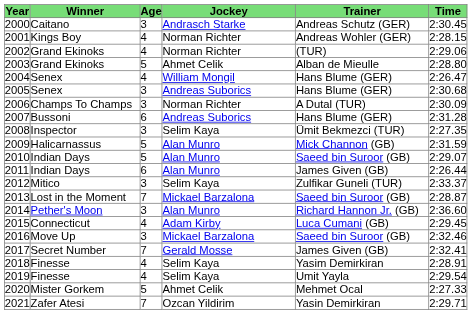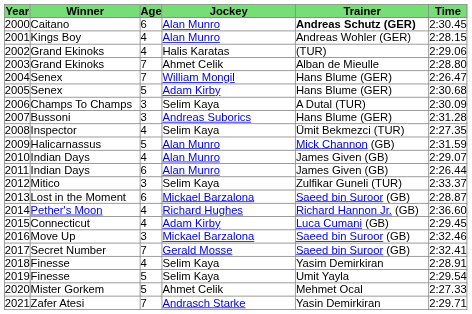 <table class = "sortable" | border="1" cellpadding="0" style="border-collapse: collapse; font-size:90%">
 <tr bgcolor="#77dd77" align="center">
 <th>Year</th>
 <th style="width:140px;">Winner</th>
 <th>Age</th>
 <th style="width:170px;">Jockey</th>
 <th style="width:170px;">Trainer</th>
 <th>Time</th>
 </tr>
 <tr>
 <td>2000</td>
 <td>Caitano</td>
-<td>3</td>
-<td><a href='#'>Andrasch Starke</a></td>
-<td>Andreas Schutz (GER)</td>
+<td>6</td>
+<td><a href='#'>Alan Munro</a></td>
+<td><strong>Andreas Schutz (GER)</strong></td>
 <td>2:30.45</td>
 </tr>
 <tr>
 <td>2001</td>
 <td>Kings Boy</td>
 <td>4</td>
-<td>Norman Richter</td>
+<td><a href='#'>Alan Munro</a></td>
 <td>Andreas Wohler (GER)</td>
 <td>2:28.15</td>
 </tr>
 <tr>
 <td>2002</td>
 <td>Grand Ekinoks</td>
 <td>4</td>
-<td>Norman Richter</td>
+<td>Halis Karatas</td>
 <td>(TUR)</td>
 <td>2:29.06</td>
 </tr>
 <tr>
 <td>2003</td>
 <td>Grand Ekinoks</td>
-<td>5</td>
+<td>7</td>
 <td>Ahmet Celik</td>
 <td>Alban de Mieulle</td>
 <td>2:28.80</td>
 </tr>
 <tr>
 <td>2004</td>
 <td>Senex</td>
-<td>4</td>
+<td>7</td>
 <td><a href='#'>William Mongil</a></td>
 <td>Hans Blume (GER)</td>
 <td>2:26.47</td>
 </tr>
 <tr>
 <td>2005</td>
 <td>Senex</td>
-<td>3</td>
-<td><a href='#'>Andreas Suborics</a></td>
+<td>5</td>
+<td><a href='#'>Adam Kirby</a></td>
 <td>Hans Blume (GER)</td>
 <td>2:30.68</td>
 </tr>
 <tr>
 <td>2006</td>
 <td>Champs To Champs</td>
 <td>3</td>
-<td>Norman Richter</td>
+<td>Selim Kaya</td>
 <td>A Dutal (TUR)</td>
 <td>2:30.09</td>
 </tr>
 <tr>
 <td>2007</td>
 <td>Bussoni</td>
-<td>6</td>
+<td>3</td>
 <td><a href='#'>Andreas Suborics</a></td>
 <td>Hans Blume (GER)</td>
 <td>2:31.28</td>
 </tr>
 <tr>
 <td>2008</td>
 <td>Inspector</td>
-<td>3</td>
+<td>4</td>
 <td>Selim Kaya</td>
 <td>Ümit Bekmezci (TUR)</td>
 <td>2:27.35</td>
 </tr>
 <tr>
 <td>2009</td>
 <td>Halicarnassus</td>
 <td>5</td>
 <td><a href='#'>Alan Munro</a></td>
 <td><a href='#'>Mick Channon</a> (GB)</td>
 <td>2:31.59</td>
 </tr>
 <tr>
 <td>2010</td>
 <td>Indian Days</td>
-<td>5</td>
+<td>4</td>
 <td><a href='#'>Alan Munro</a></td>
-<td><a href='#'>Saeed bin Suroor</a> (GB)</td>
+<td>James Given (GB)</td>
 <td>2:29.07</td>
 </tr>
 <tr>
 <td>2011</td>
 <td>Indian Days</td>
 <td>6</td>
 <td><a href='#'>Alan Munro</a></td>
 <td>James Given (GB)</td>
 <td>2:26.44</td>
 </tr>
 <tr>
 <td>2012</td>
 <td>Mitico</td>
 <td>3</td>
 <td>Selim Kaya</td>
 <td>Zulfikar Guneli (TUR)</td>
 <td>2:33.37</td>
 </tr>
 <tr>
 <td>2013</td>
 <td>Lost in the Moment</td>
-<td>7</td>
+<td>6</td>
 <td><a href='#'>Mickael Barzalona</a></td>
 <td><a href='#'>Saeed bin Suroor</a> (GB)</td>
 <td>2:28.87</td>
 </tr>
 <tr>
 <td>2014</td>
 <td><a href='#'>Pether's Moon</a></td>
-<td>3</td>
-<td><a href='#'>Alan Munro</a></td>
+<td>4</td>
+<td><a href='#'>Richard Hughes</a></td>
 <td><a href='#'>Richard Hannon Jr.</a> (GB)</td>
 <td>2:36.60</td>
 </tr>
 <tr>
 <td>2015</td>
 <td>Connecticut</td>
 <td>4</td>
 <td><a href='#'>Adam Kirby</a></td>
 <td><a href='#'>Luca Cumani</a> (GB)</td>
 <td>2:29.45</td>
 </tr>
 <tr>
 <td>2016</td>
 <td>Move Up</td>
 <td>3</td>
 <td><a href='#'>Mickael Barzalona</a></td>
 <td><a href='#'>Saeed bin Suroor</a> (GB)</td>
 <td>2:32.46</td>
 </tr>
 <tr>
 <td>2017</td>
 <td>Secret Number</td>
 <td>7</td>
 <td><a href='#'>Gerald Mosse</a></td>
-<td>James Given (GB)</td>
+<td><a href='#'>Saeed bin Suroor</a> (GB)</td>
 <td>2:32.41</td>
 </tr>
 <tr>
 <td>2018</td>
 <td>Finesse</td>
 <td>4</td>
 <td>Selim Kaya</td>
 <td>Yasim Demirkiran</td>
 <td>2:28.91</td>
 </tr>
 <tr>
 <td>2019</td>
 <td>Finesse</td>
-<td>4</td>
+<td>5</td>
 <td>Selim Kaya</td>
 <td>Umit Yayla</td>
 <td>2:29.54</td>
 </tr>
 <tr>
 <td>2020</td>
 <td>Mister Gorkem</td>
 <td>5</td>
 <td>Ahmet Celik</td>
 <td>Mehmet Ocal</td>
 <td>2:27.33</td>
 </tr>
 <tr>
 <td>2021</td>
 <td>Zafer Atesi</td>
 <td>7</td>
-<td>Ozcan Yildirim</td>
+<td><a href='#'>Andrasch Starke</a></td>
 <td>Yasin Demirkiran</td>
 <td>2:29.71</td>
 </tr>
 </table>
